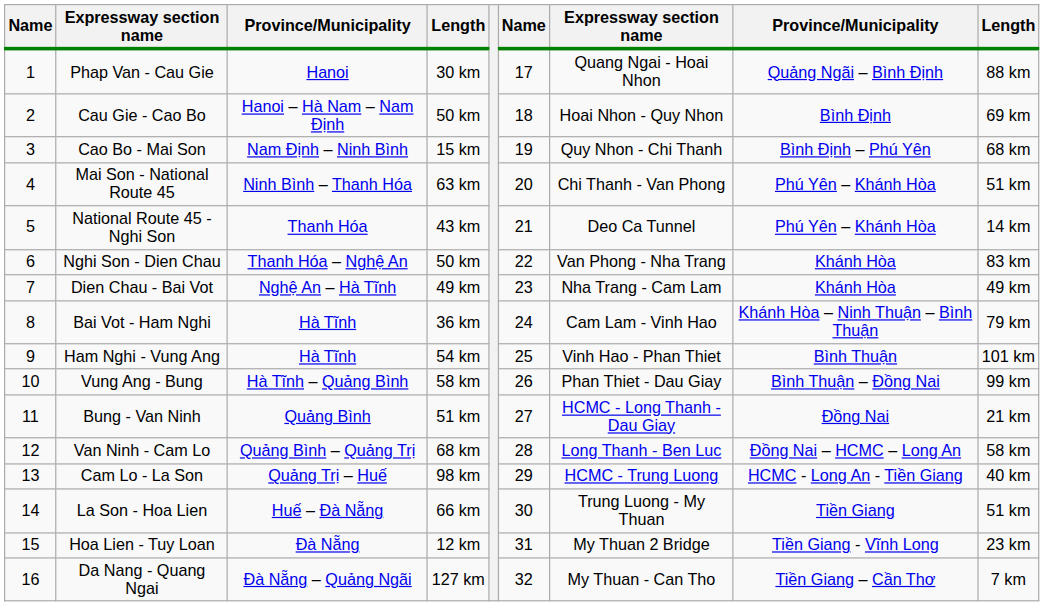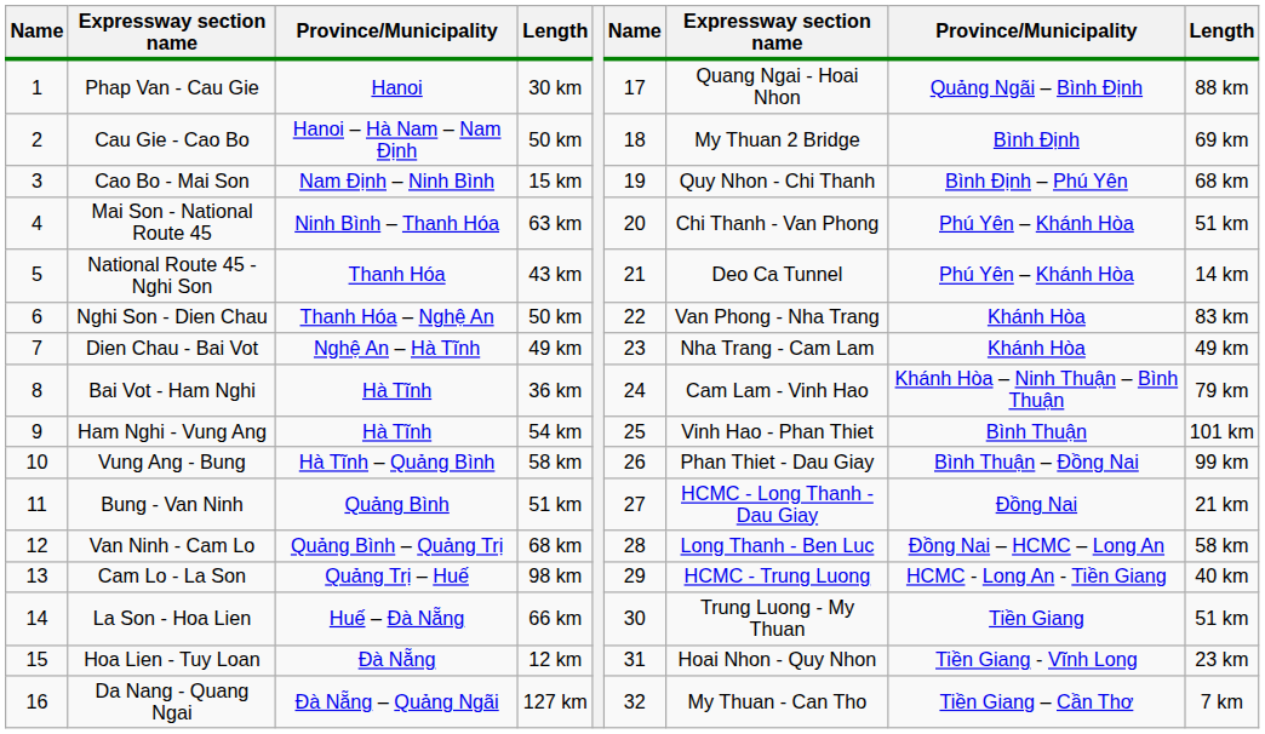 <table class="wikitable" style="font-size:85%; text-align:center">
 <tr style="border-bottom:solid 0.25em green">
 <th>Name</th>
 <th>Expressway section name</th>
 <th>Province/Municipality</th>
 <th>Length</th>
 <th rowspan=17 width=1px></th>
 <th>Name</th>
 <th>Expressway section name</th>
 <th>Province/Municipality</th>
 <th>Length</th>
 </tr>
 <tr>
 <td>1</td>
 <td>Phap Van - Cau Gie</td>
 <td><a href='#'>Hanoi</a></td>
 <td>30 km</td>
 <td>17</td>
 <td>Quang Ngai - Hoai Nhon</td>
 <td><a href='#'>Quảng Ngãi</a> – <a href='#'>Bình Định</a></td>
 <td>88 km</td>
 </tr>
 <tr>
 <td>2</td>
 <td>Cau Gie - Cao Bo</td>
 <td><a href='#'>Hanoi</a> – <a href='#'>Hà Nam</a> – <a href='#'>Nam Định</a></td>
 <td>50 km</td>
 <td>18</td>
-<td>Hoai Nhon - Quy Nhon</td>
+<td>My Thuan 2 Bridge</td>
 <td><a href='#'>Bình Định</a></td>
 <td>69 km</td>
 </tr>
 <tr>
 <td>3</td>
 <td>Cao Bo - Mai Son</td>
 <td><a href='#'>Nam Định</a> – <a href='#'>Ninh Bình</a></td>
 <td>15 km</td>
 <td>19</td>
 <td>Quy Nhon - Chi Thanh</td>
 <td><a href='#'>Bình Định</a> – <a href='#'>Phú Yên</a></td>
 <td>68 km</td>
 </tr>
 <tr>
 <td>4</td>
 <td>Mai Son - National Route 45</td>
 <td><a href='#'>Ninh Bình</a> – <a href='#'>Thanh Hóa</a></td>
 <td>63 km</td>
 <td>20</td>
 <td>Chi Thanh - Van Phong</td>
 <td><a href='#'>Phú Yên</a> – <a href='#'>Khánh Hòa</a></td>
 <td>51 km</td>
 </tr>
 <tr>
 <td>5</td>
 <td>National Route 45 - Nghi Son</td>
 <td><a href='#'>Thanh Hóa</a></td>
 <td>43 km</td>
 <td>21</td>
 <td>Deo Ca Tunnel</td>
 <td><a href='#'>Phú Yên</a> – <a href='#'>Khánh Hòa</a></td>
 <td>14 km</td>
 </tr>
 <tr>
 <td>6</td>
 <td>Nghi Son - Dien Chau</td>
 <td><a href='#'>Thanh Hóa</a> – <a href='#'>Nghệ An</a></td>
 <td>50 km</td>
 <td>22</td>
 <td>Van Phong - Nha Trang</td>
 <td><a href='#'>Khánh Hòa</a></td>
 <td>83 km</td>
 </tr>
 <tr>
 <td>7</td>
 <td>Dien Chau - Bai Vot</td>
 <td><a href='#'>Nghệ An</a> – <a href='#'>Hà Tĩnh</a></td>
 <td>49 km</td>
 <td>23</td>
 <td>Nha Trang - Cam Lam</td>
 <td><a href='#'>Khánh Hòa</a></td>
 <td>49 km</td>
 </tr>
 <tr>
 <td>8</td>
 <td>Bai Vot - Ham Nghi</td>
 <td><a href='#'>Hà Tĩnh</a></td>
 <td>36 km</td>
 <td>24</td>
 <td>Cam Lam - Vinh Hao</td>
 <td><a href='#'>Khánh Hòa</a> – <a href='#'>Ninh Thuận</a> – <a href='#'>Bình Thuận</a></td>
 <td>79 km</td>
 </tr>
 <tr>
 <td>9</td>
 <td>Ham Nghi - Vung Ang</td>
 <td><a href='#'>Hà Tĩnh</a></td>
 <td>54 km</td>
 <td>25</td>
 <td>Vinh Hao - Phan Thiet</td>
 <td><a href='#'>Bình Thuận</a></td>
 <td>101 km</td>
 </tr>
 <tr>
 <td>10</td>
 <td>Vung Ang - Bung</td>
 <td><a href='#'>Hà Tĩnh</a> – <a href='#'>Quảng Bình</a></td>
 <td>58 km</td>
 <td>26</td>
 <td>Phan Thiet - Dau Giay</td>
 <td><a href='#'>Bình Thuận</a> – <a href='#'>Đồng Nai</a></td>
 <td>99 km</td>
 </tr>
 <tr>
 <td>11</td>
 <td>Bung - Van Ninh</td>
 <td><a href='#'>Quảng Bình</a></td>
 <td>51 km</td>
 <td>27</td>
 <td><a href='#'>HCMC - Long Thanh - Dau Giay</a></td>
 <td><a href='#'>Đồng Nai</a></td>
 <td>21 km</td>
 </tr>
 <tr>
 <td>12</td>
 <td>Van Ninh - Cam Lo</td>
 <td><a href='#'>Quảng Bình</a> – <a href='#'>Quảng Trị</a></td>
 <td>68 km</td>
 <td>28</td>
 <td><a href='#'>Long Thanh - Ben Luc</a></td>
 <td><a href='#'>Đồng Nai</a> – <a href='#'>HCMC</a> – <a href='#'>Long An</a></td>
 <td>58 km</td>
 </tr>
 <tr>
 <td>13</td>
 <td>Cam Lo - La Son</td>
 <td><a href='#'>Quảng Trị</a> – <a href='#'>Huế</a></td>
 <td>98 km</td>
 <td>29</td>
 <td><a href='#'>HCMC - Trung Luong</a></td>
 <td><a href='#'>HCMC</a> - <a href='#'>Long An</a> - <a href='#'>Tiền Giang</a></td>
 <td>40 km</td>
 </tr>
 <tr>
 <td>14</td>
 <td>La Son - Hoa Lien</td>
 <td><a href='#'>Huế</a> – <a href='#'>Đà Nẵng</a></td>
 <td>66 km</td>
 <td>30</td>
 <td>Trung Luong - My Thuan</td>
 <td><a href='#'>Tiền Giang</a></td>
 <td>51 km</td>
 </tr>
 <tr>
 <td>15</td>
 <td>Hoa Lien - Tuy Loan</td>
 <td><a href='#'>Đà Nẵng</a></td>
 <td>12 km</td>
 <td>31</td>
-<td>My Thuan 2 Bridge</td>
+<td>Hoai Nhon - Quy Nhon</td>
 <td><a href='#'>Tiền Giang</a> - <a href='#'>Vĩnh Long</a></td>
 <td>23 km</td>
 </tr>
 <tr>
 <td>16</td>
 <td>Da Nang - Quang Ngai</td>
 <td><a href='#'>Đà Nẵng</a> – <a href='#'>Quảng Ngãi</a></td>
 <td>127 km</td>
 <td>32</td>
 <td>My Thuan - Can Tho</td>
 <td><a href='#'>Tiền Giang</a> – <a href='#'>Cần Thơ</a></td>
 <td>7 km</td>
 </tr>
 </table>
